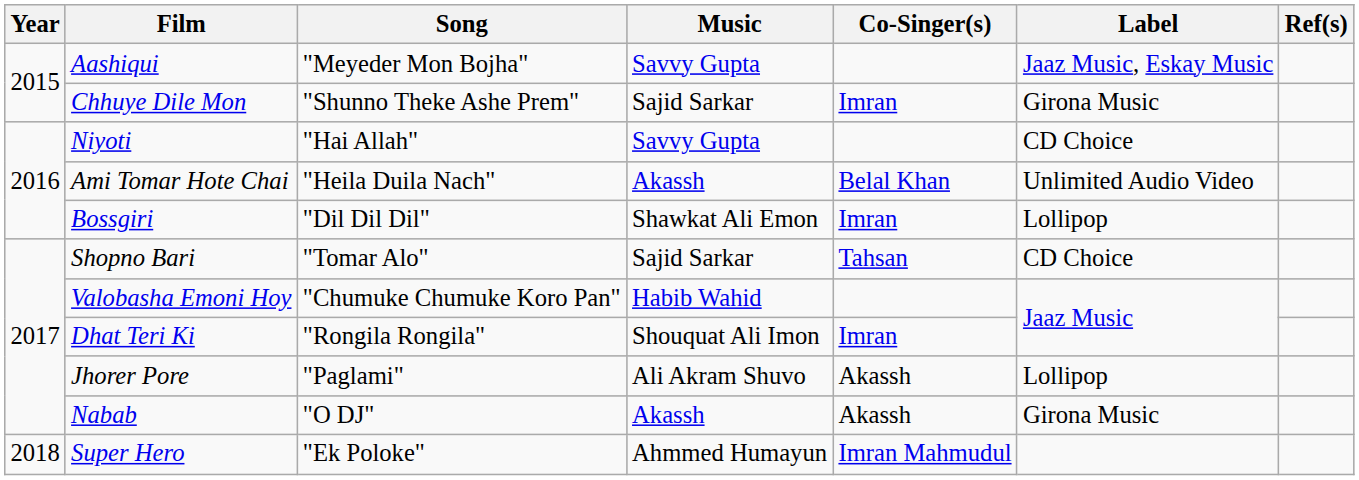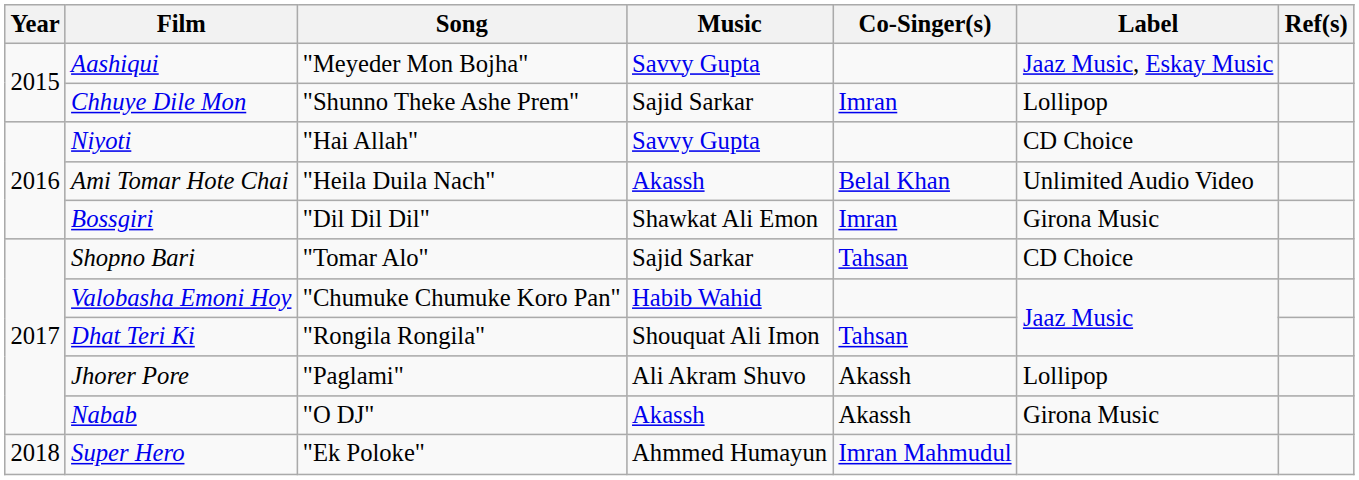 <table class="wikitable">
 <tr>
 <th>Year</th>
 <th>Film</th>
 <th>Song</th>
 <th>Music</th>
 <th>Co-Singer(s)</th>
 <th>Label</th>
 <th>Ref(s)</th>
 </tr>
 <tr>
 <td rowspan="2">2015</td>
 <td><a href='#'><em>Aashiqui</em></a></td>
 <td>"Meyeder Mon Bojha"</td>
 <td><a href='#'>Savvy Gupta</a></td>
 <td></td>
 <td><a href='#'>Jaaz Music</a>, <a href='#'>Eskay Music</a></td>
 <td></td>
 </tr>
 <tr>
 <td><a href='#'><em>Chhuye Dile Mon</em></a></td>
 <td>"Shunno Theke Ashe Prem"</td>
 <td>Sajid Sarkar</td>
 <td><a href='#'>Imran</a></td>
-<td>Girona Music</td>
+<td>Lollipop</td>
 <td></td>
 </tr>
 <tr>
 <td rowspan="3">2016</td>
 <td><em><a href='#'>Niyoti</a></em></td>
 <td>"Hai Allah"</td>
 <td><a href='#'>Savvy Gupta</a></td>
 <td></td>
 <td>CD Choice</td>
 <td></td>
 </tr>
 <tr>
 <td><em>Ami Tomar Hote Chai</em></td>
 <td>"Heila Duila Nach"</td>
 <td><a href='#'>Akassh</a></td>
 <td><a href='#'>Belal Khan</a></td>
 <td>Unlimited Audio Video</td>
 <td></td>
 </tr>
 <tr>
 <td><em><a href='#'>Bossgiri</a></em></td>
 <td>"Dil Dil Dil"</td>
 <td>Shawkat Ali Emon</td>
 <td><a href='#'>Imran</a></td>
-<td>Lollipop</td>
+<td>Girona Music</td>
 <td></td>
 </tr>
 <tr>
 <td rowspan="5">2017</td>
 <td><em>Shopno Bari</em></td>
 <td>"Tomar Alo"</td>
 <td>Sajid Sarkar</td>
 <td><a href='#'>Tahsan</a></td>
 <td>CD Choice</td>
 <td></td>
 </tr>
 <tr>
 <td><em><a href='#'>Valobasha Emoni Hoy</a></em></td>
 <td>"Chumuke Chumuke Koro Pan"</td>
 <td><a href='#'>Habib Wahid</a></td>
 <td></td>
 <td rowspan="2"><a href='#'>Jaaz Music</a></td>
 <td></td>
 </tr>
 <tr>
 <td><em><a href='#'>Dhat Teri Ki</a></em></td>
 <td>"Rongila Rongila"</td>
 <td>Shouquat Ali Imon</td>
-<td><a href='#'>Imran</a></td>
+<td><a href='#'>Tahsan</a></td>
 <td></td>
 </tr>
 <tr>
 <td><em>Jhorer Pore</em></td>
 <td>"Paglami"</td>
 <td>Ali Akram Shuvo</td>
 <td>Akassh</td>
 <td>Lollipop</td>
 <td></td>
 </tr>
 <tr>
 <td><em><a href='#'>Nabab</a></em></td>
 <td>"O DJ"</td>
 <td><a href='#'>Akassh</a></td>
 <td>Akassh</td>
 <td>Girona Music</td>
 <td></td>
 </tr>
 <tr>
 <td>2018</td>
 <td><em><a href='#'>Super Hero</a></em></td>
 <td>"Ek Poloke"</td>
 <td>Ahmmed Humayun</td>
 <td><a href='#'>Imran Mahmudul</a></td>
 <td></td>
 <td></td>
 </tr>
 </table>
